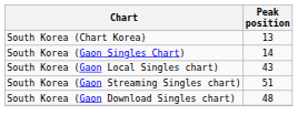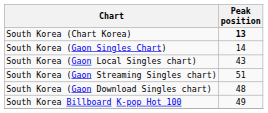 <table class="wikitable sortable">
 <tr>
 <th>Chart</th>
 <th>Peak<br>position</th>
 </tr>
 <tr>
 <td>South Korea (Chart Korea)</td>
-<td align="center">13</td>
+<td align="center"><strong>13</strong></td>
 </tr>
 <tr>
 <td>South Korea (<a href='#'>Gaon Singles Chart</a>)</td>
 <td align="center">14</td>
 </tr>
 <tr>
 <td>South Korea (<a href='#'>Gaon</a> Local Singles chart)</td>
 <td align="center">43</td>
 </tr>
 <tr>
 <td>South Korea (<a href='#'>Gaon</a> Streaming Singles chart)</td>
 <td align="center">51</td>
 </tr>
 <tr>
 <td>South Korea (<a href='#'>Gaon</a> Download Singles chart)</td>
 <td align="center">48</td>
 </tr>
 <tr>
+<td>South Korea <a href='#'>Billboard</a> <a href='#'>K-pop Hot 100</a></td>
+<td align="center">49</td>
+</tr>
+<tr>
 </tr>
 </table>
